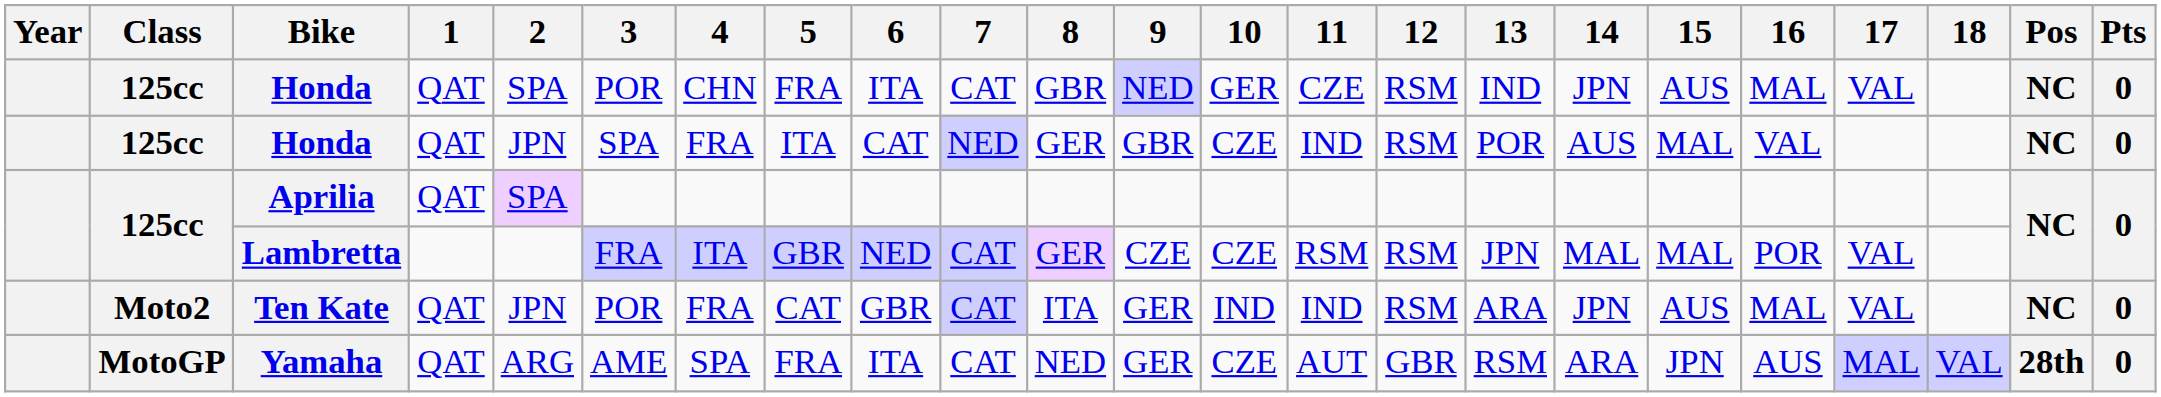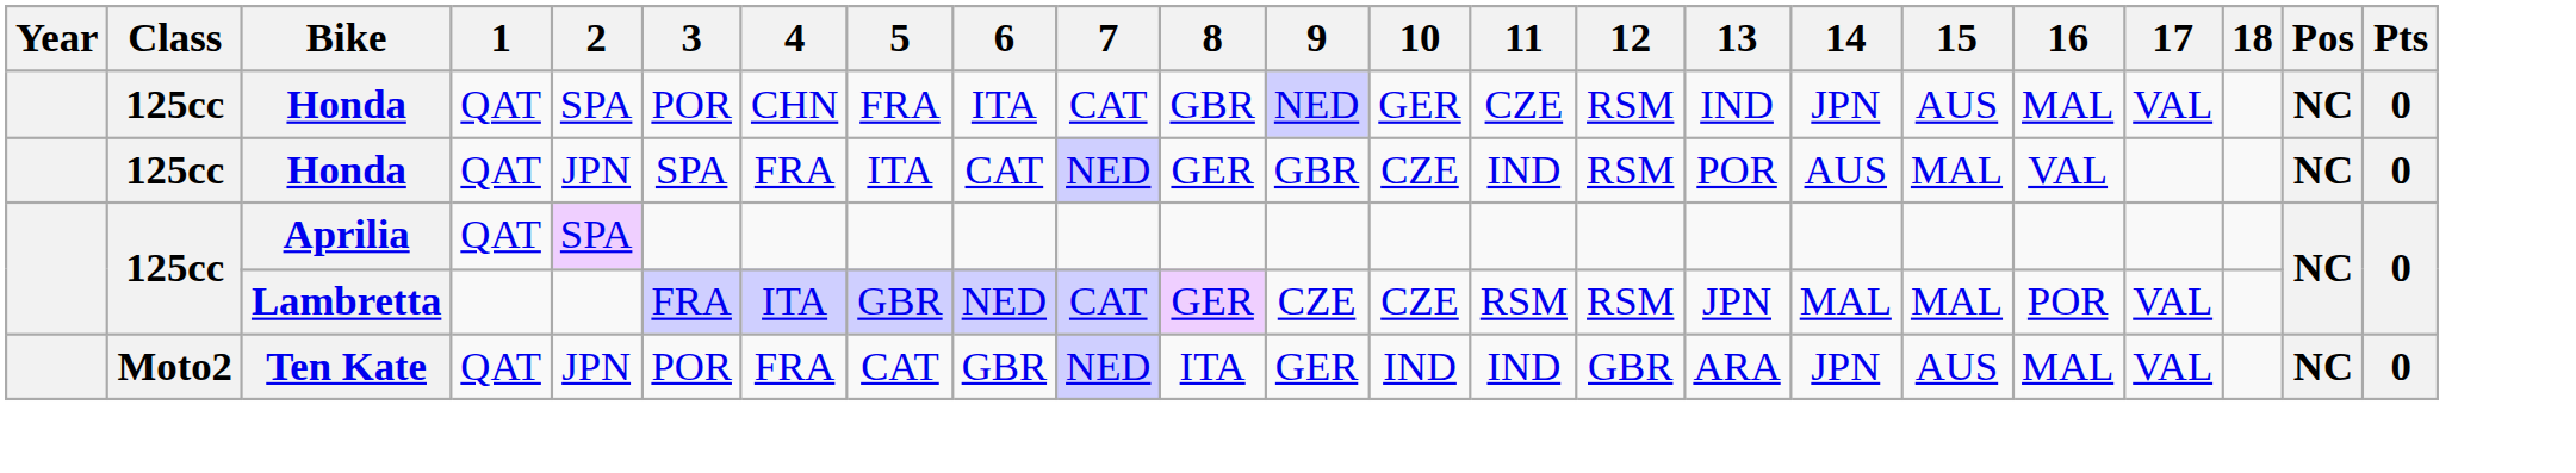 <table class="wikitable" style="text-align:center;">
 <tr>
 <th>Year</th>
 <th>Class</th>
 <th>Bike</th>
 <th>1</th>
 <th>2</th>
 <th>3</th>
 <th>4</th>
 <th>5</th>
 <th>6</th>
 <th>7</th>
 <th>8</th>
 <th>9</th>
 <th>10</th>
 <th>11</th>
 <th>12</th>
 <th>13</th>
 <th>14</th>
 <th>15</th>
 <th>16</th>
 <th>17</th>
 <th>18</th>
 <th>Pos</th>
 <th>Pts</th>
 </tr>
 <tr>
 <th></th>
 <th>125cc</th>
 <th><a href='#'>Honda</a></th>
 <td><a href='#'>QAT</a></td>
 <td><a href='#'>SPA</a></td>
 <td><a href='#'>POR</a></td>
 <td><a href='#'>CHN</a></td>
 <td><a href='#'>FRA</a></td>
 <td><a href='#'>ITA</a></td>
 <td><a href='#'>CAT</a></td>
 <td><a href='#'>GBR</a></td>
 <td style="background:#CFCFFF;"><a href='#'>NED</a><br></td>
 <td><a href='#'>GER</a></td>
 <td><a href='#'>CZE</a></td>
 <td><a href='#'>RSM</a></td>
 <td><a href='#'>IND</a></td>
 <td><a href='#'>JPN</a></td>
 <td><a href='#'>AUS</a></td>
 <td><a href='#'>MAL</a></td>
 <td><a href='#'>VAL</a></td>
 <td></td>
 <th>NC</th>
 <th>0</th>
 </tr>
 <tr>
 <th></th>
 <th>125cc</th>
 <th><a href='#'>Honda</a></th>
 <td><a href='#'>QAT</a></td>
 <td><a href='#'>JPN</a></td>
 <td><a href='#'>SPA</a></td>
 <td><a href='#'>FRA</a></td>
 <td><a href='#'>ITA</a></td>
 <td><a href='#'>CAT</a></td>
 <td style="background:#CFCFFF;"><a href='#'>NED</a><br></td>
 <td><a href='#'>GER</a></td>
 <td><a href='#'>GBR</a></td>
 <td><a href='#'>CZE</a></td>
 <td><a href='#'>IND</a></td>
 <td><a href='#'>RSM</a></td>
 <td><a href='#'>POR</a></td>
 <td><a href='#'>AUS</a></td>
 <td><a href='#'>MAL</a></td>
 <td><a href='#'>VAL</a></td>
 <td></td>
 <td></td>
 <th>NC</th>
 <th>0</th>
 </tr>
 <tr>
 <th rowspan="2"></th>
 <th rowspan="2">125cc</th>
 <th><a href='#'>Aprilia</a></th>
 <td><a href='#'>QAT</a></td>
 <td style="background:#EFCFFF;"><a href='#'>SPA</a><br></td>
 <td></td>
 <td></td>
 <td></td>
 <td></td>
 <td></td>
 <td></td>
 <td></td>
 <td></td>
 <td></td>
 <td></td>
 <td></td>
 <td></td>
 <td></td>
 <td></td>
 <td></td>
 <td></td>
 <th rowspan="2">NC</th>
 <th rowspan="2">0</th>
 </tr>
 <tr>
 <th><a href='#'>Lambretta</a></th>
 <td></td>
 <td></td>
 <td style="background:#CFCFFF;"><a href='#'>FRA</a><br></td>
 <td style="background:#CFCFFF;"><a href='#'>ITA</a><br></td>
 <td style="background:#CFCFFF;"><a href='#'>GBR</a><br></td>
 <td style="background:#CFCFFF;"><a href='#'>NED</a><br></td>
 <td style="background:#CFCFFF;"><a href='#'>CAT</a><br></td>
 <td style="background:#EFCFFF;"><a href='#'>GER</a><br></td>
 <td><a href='#'>CZE</a></td>
 <td><a href='#'>CZE</a></td>
 <td><a href='#'>RSM</a></td>
 <td><a href='#'>RSM</a></td>
 <td><a href='#'>JPN</a></td>
 <td><a href='#'>MAL</a></td>
 <td><a href='#'>MAL</a></td>
 <td><a href='#'>POR</a></td>
 <td><a href='#'>VAL</a></td>
 <td></td>
 </tr>
 <tr>
 <th></th>
 <th>Moto2</th>
 <th><a href='#'>Ten Kate</a></th>
 <td><a href='#'>QAT</a></td>
 <td><a href='#'>JPN</a></td>
 <td><a href='#'>POR</a></td>
 <td><a href='#'>FRA</a></td>
 <td><a href='#'>CAT</a></td>
 <td><a href='#'>GBR</a></td>
-<td style="background:#CFCFFF;"><a href='#'>CAT</a><br></td>
+<td style="background:#CFCFFF;"><a href='#'>NED</a><br></td>
 <td><a href='#'>ITA</a></td>
 <td><a href='#'>GER</a></td>
 <td><a href='#'>IND</a></td>
 <td><a href='#'>IND</a></td>
-<td><a href='#'>RSM</a></td>
+<td><a href='#'>GBR</a></td>
 <td><a href='#'>ARA</a></td>
 <td><a href='#'>JPN</a></td>
 <td><a href='#'>AUS</a></td>
 <td><a href='#'>MAL</a></td>
 <td><a href='#'>VAL</a></td>
 <td></td>
 <th>NC</th>
 <th>0</th>
 </tr>
-<tr>
-<th></th>
-<th>MotoGP</th>
-<th><a href='#'>Yamaha</a></th>
-<td><a href='#'>QAT</a></td>
-<td><a href='#'>ARG</a></td>
-<td><a href='#'>AME</a></td>
-<td><a href='#'>SPA</a></td>
-<td><a href='#'>FRA</a></td>
-<td><a href='#'>ITA</a></td>
-<td><a href='#'>CAT</a></td>
-<td><a href='#'>NED</a></td>
-<td><a href='#'>GER</a></td>
-<td><a href='#'>CZE</a></td>
-<td><a href='#'>AUT</a></td>
-<td><a href='#'>GBR</a></td>
-<td><a href='#'>RSM</a></td>
-<td><a href='#'>ARA</a></td>
-<td><a href='#'>JPN</a></td>
-<td><a href='#'>AUS</a></td>
-<td style="background:#CFCFFF;"><a href='#'>MAL</a><br></td>
-<td style="background:#CFCFFF;"><a href='#'>VAL</a><br></td>
-<th>28th</th>
-<th>0</th>
-</tr>
 </table>
